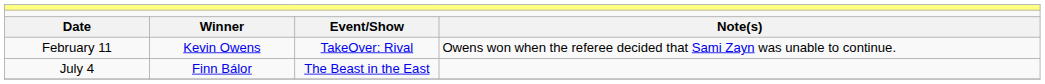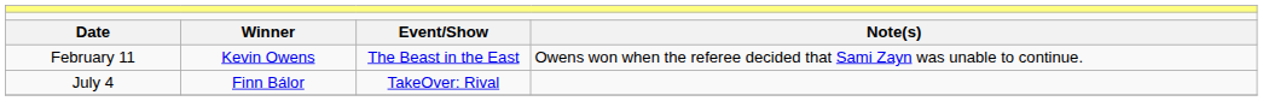 <table class="wikitable" style="text-align:center; width:100%;">
 <tr style="background:#FFFF80;">
 <td colspan="5"></td>
 </tr>
 <tr>
 <td colspan="5"><strong></strong></td>
 </tr>
 <tr>
 <th width=14%>Date</th>
 <th width=14%>Winner</th>
 <th width=14%>Event/Show</th>
 <th width=58%>Note(s)</th>
 </tr>
 <tr>
 <td>February 11</td>
 <td><a href='#'>Kevin Owens</a></td>
-<td><a href='#'>TakeOver: Rival</a></td>
+<td><a href='#'>The Beast in the East</a></td>
 <td align=left>Owens won when the referee decided that <a href='#'>Sami Zayn</a> was unable to continue.</td>
 </tr>
 <tr>
 <td>July 4</td>
 <td><a href='#'>Finn Bálor</a></td>
-<td><a href='#'>The Beast in the East</a></td>
+<td><a href='#'>TakeOver: Rival</a></td>
 <td></td>
 </tr>
 <tr>
 </tr>
 </table>
